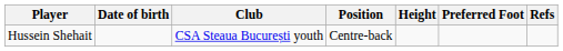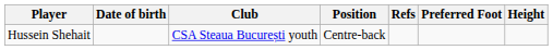 <table class="wikitable sortable">
 <tr>
 <th>Player</th>
 <th>Date of birth</th>
 <th>Club</th>
 <th>Position</th>
+<th>Refs</th>
+<th>Preferred Foot</th>
 <th>Height</th>
-<th>Preferred Foot</th>
-<th>Refs</th>
 </tr>
 <tr>
 <td>Hussein Shehait</td>
 <td></td>
 <td><a href='#'>CSA Steaua București</a> youth</td>
 <td>Centre-back</td>
 <td></td>
 <td></td>
 <td></td>
 </tr>
 </table>
